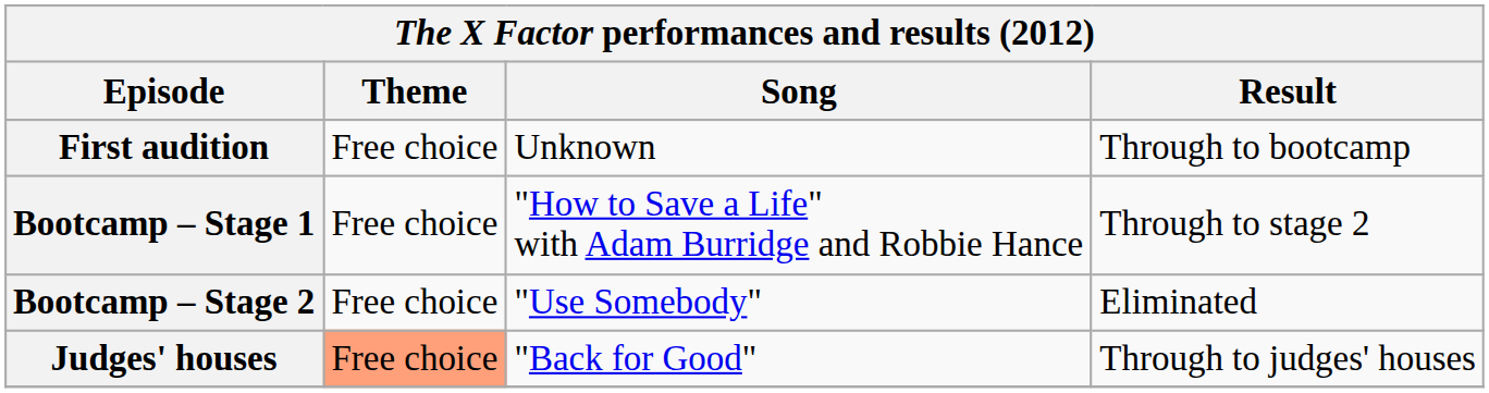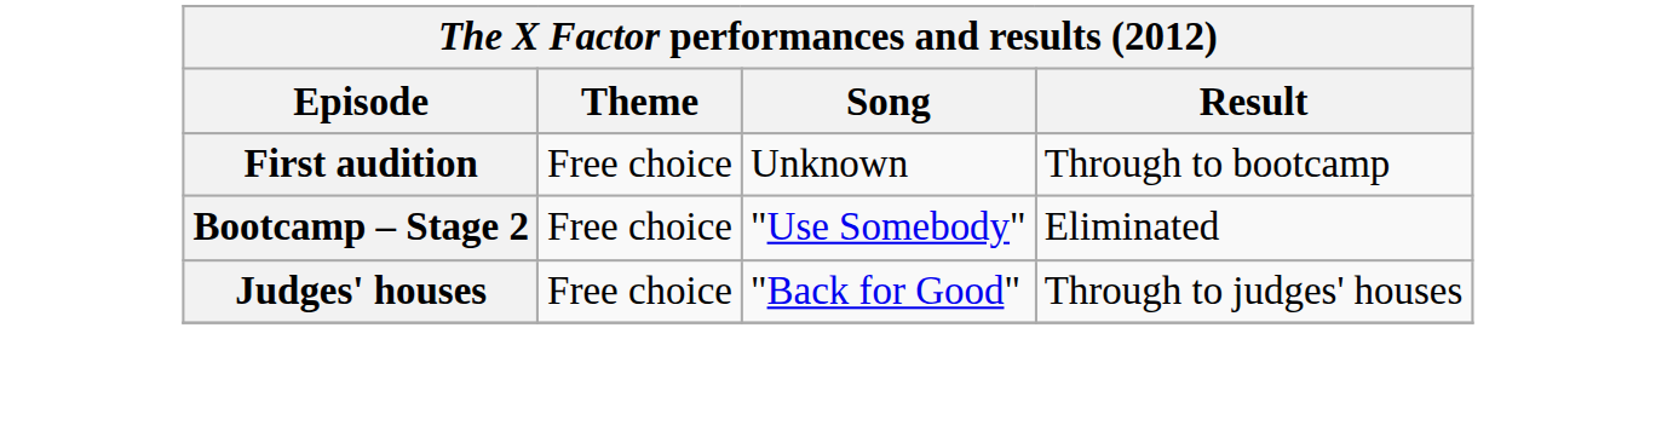 <table class="wikitable collapsible collapsed" style="margin:1em auto 1em auto; text-align:centr;">
 <tr>
 <th colspan="4"><em>The X Factor</em> performances and results (2012)</th>
 </tr>
 <tr>
 <th scope="col">Episode</th>
 <th scope="col">Theme</th>
 <th scope="col">Song</th>
 <th scope="col">Result</th>
 </tr>
 <tr>
 <th scope="row">First audition</th>
 <td>Free choice</td>
 <td>Unknown</td>
 <td>Through to bootcamp</td>
 </tr>
 <tr>
-<th scope="row">Bootcamp – Stage 1</th>
-<td>Free choice</td>
-<td>"<a href='#'>How to Save a Life</a>"<br><span>with <a href='#'>Adam Burridge</a> and Robbie Hance</span></td>
-<td>Through to stage 2</td>
-</tr>
-<tr>
 <th scope="row">Bootcamp – Stage 2</th>
 <td>Free choice</td>
 <td>"<a href='#'>Use Somebody</a>"</td>
 <td>Eliminated</td>
 </tr>
 <tr>
 <th scope="row">Judges' houses</th>
-<td style="background: lightsalmon;">Free choice</td>
+<td>Free choice</td>
 <td>"<a href='#'>Back for Good</a>"</td>
 <td>Through to judges' houses</td>
 </tr>
 <tr>
 </tr>
 </table>
